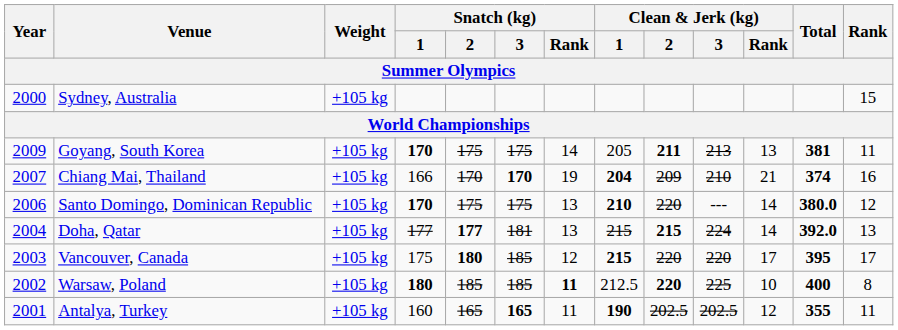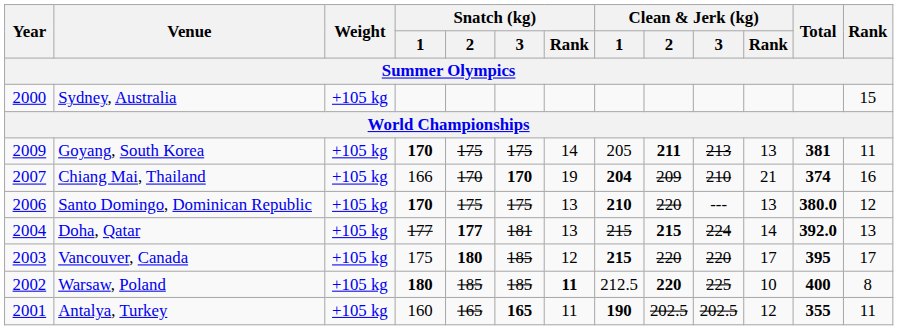 <table class = "wikitable" style="text-align:center;">
 <tr>
 <th rowspan=2 width=40>Year</th>
 <th rowspan=2 width=250>Venue</th>
 <th rowspan=2 width=60>Weight</th>
 <th colspan=4>Snatch (kg)</th>
 <th colspan=4>Clean & Jerk (kg)</th>
 <th rowspan=2 width=40>Total</th>
 <th rowspan=2 width=40>Rank</th>
 </tr>
 <tr>
 <th width=40>1</th>
 <th width=40>2</th>
 <th width=40>3</th>
 <th width=40>Rank</th>
 <th width=40>1</th>
 <th width=40>2</th>
 <th width=40>3</th>
 <th width=40>Rank</th>
 </tr>
 <tr>
 <th colspan=13><a href='#'>Summer Olympics</a></th>
 </tr>
 <tr>
 <td><a href='#'>2000</a></td>
 <td align=left> <a href='#'>Sydney</a>, <a href='#'>Australia</a></td>
 <td><a href='#'>+105 kg</a></td>
 <td></td>
 <td></td>
 <td></td>
 <td></td>
 <td></td>
 <td></td>
 <td></td>
 <td></td>
 <td></td>
 <td>15</td>
 </tr>
 <tr>
 <th colspan=13><a href='#'>World Championships</a></th>
 </tr>
 <tr>
 <td><a href='#'>2009</a></td>
 <td align=left> <a href='#'>Goyang</a>, <a href='#'>South Korea</a></td>
 <td><a href='#'>+105 kg</a></td>
 <td><strong>170</strong></td>
 <td><s>175</s></td>
 <td><s>175</s></td>
 <td>14</td>
 <td>205</td>
 <td><strong>211</strong></td>
 <td><s>213</s></td>
 <td>13</td>
 <td><strong>381</strong></td>
 <td>11</td>
 </tr>
 <tr>
 <td><a href='#'>2007</a></td>
 <td align=left> <a href='#'>Chiang Mai</a>, <a href='#'>Thailand</a></td>
 <td><a href='#'>+105 kg</a></td>
 <td>166</td>
 <td><s>170</s></td>
 <td><strong>170</strong></td>
 <td>19</td>
 <td><strong>204</strong></td>
 <td><s>209</s></td>
 <td><s>210</s></td>
 <td>21</td>
 <td><strong>374</strong></td>
 <td>16</td>
 </tr>
 <tr>
 <td><a href='#'>2006</a></td>
 <td align=left> <a href='#'>Santo Domingo</a>, <a href='#'>Dominican Republic</a></td>
 <td><a href='#'>+105 kg</a></td>
 <td><strong>170</strong></td>
 <td><s>175</s></td>
 <td><s>175</s></td>
 <td>13</td>
 <td><strong>210</strong></td>
 <td><s>220</s></td>
 <td>---</td>
-<td>14</td>
+<td>13</td>
 <td><strong>380.0</strong></td>
 <td>12</td>
 </tr>
 <tr>
 <td><a href='#'>2004</a></td>
 <td align=left> <a href='#'>Doha</a>, <a href='#'>Qatar</a></td>
 <td><a href='#'>+105 kg</a></td>
 <td><s>177</s></td>
 <td><strong>177</strong></td>
 <td><s>181</s></td>
 <td>13</td>
 <td><s>215</s></td>
 <td><strong>215</strong></td>
 <td><s>224</s></td>
 <td>14</td>
 <td><strong>392.0</strong></td>
 <td>13</td>
 </tr>
 <tr>
 <td><a href='#'>2003</a></td>
 <td align=left> <a href='#'>Vancouver</a>, <a href='#'>Canada</a></td>
 <td><a href='#'>+105 kg</a></td>
 <td>175</td>
 <td><strong>180</strong></td>
 <td><s>185</s></td>
 <td>12</td>
 <td><strong>215</strong></td>
 <td><s>220</s></td>
 <td><s>220</s></td>
 <td>17</td>
 <td><strong>395</strong></td>
 <td>17</td>
 </tr>
 <tr>
 <td><a href='#'>2002</a></td>
 <td align=left> <a href='#'>Warsaw</a>, <a href='#'>Poland</a></td>
 <td><a href='#'>+105 kg</a></td>
 <td><strong>180</strong></td>
 <td><s>185</s></td>
 <td><s>185</s></td>
 <td><strong>11</strong></td>
 <td>212.5</td>
 <td><strong>220</strong></td>
 <td><s>225</s></td>
 <td>10</td>
 <td><strong>400</strong></td>
 <td>8</td>
 </tr>
 <tr>
 <td><a href='#'>2001</a></td>
 <td align=left> <a href='#'>Antalya</a>, <a href='#'>Turkey</a></td>
 <td><a href='#'>+105 kg</a></td>
 <td>160</td>
 <td><s>165</s></td>
 <td><strong>165</strong></td>
 <td>11</td>
 <td><strong>190</strong></td>
 <td><s>202.5</s></td>
 <td><s>202.5</s></td>
 <td>12</td>
 <td><strong>355</strong></td>
 <td>11</td>
 </tr>
 </table>
